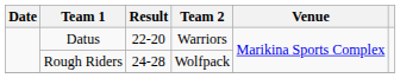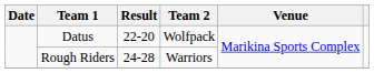 <table class="wikitable" style="text-align: center">
 <tr>
 <th>Date</th>
 <th>Team 1</th>
 <th>Result</th>
 <th>Team 2</th>
 <th>Venue</th>
 <th></th>
 </tr>
 <tr>
 <td rowspan=2></td>
 <td>Datus</td>
 <td>22-20</td>
-<td>Warriors</td>
+<td>Wolfpack</td>
 <td rowspan=2><a href='#'>Marikina Sports Complex</a></td>
 <td rowspan=2></td>
 </tr>
 <tr>
 <td>Rough Riders</td>
 <td>24-28</td>
-<td>Wolfpack</td>
+<td>Warriors</td>
 </tr>
 <tr>
 </tr>
 </table>
